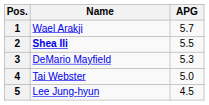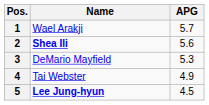 <table class=wikitable style="text-align:center;">
 <tr>
 <th width="13%">Pos.</th>
 <th width="70%">Name</th>
 <th width="17%">APG</th>
 </tr>
 <tr>
 <th>1</th>
 <td align=left> <a href='#'>Wael Arakji</a></td>
 <td>5.7</td>
 </tr>
 <tr>
 <th>2</th>
 <td align=left><strong> <a href='#'>Shea Ili</a></strong></td>
-<td>5.5</td>
+<td>5.6</td>
 </tr>
 <tr>
 <th>3</th>
 <td align=left> <a href='#'>DeMario Mayfield</a></td>
 <td>5.3</td>
 </tr>
 <tr>
 <th>4</th>
 <td align=left> <a href='#'>Tai Webster</a></td>
-<td>5.0</td>
+<td>4.9</td>
 </tr>
 <tr>
 <th>5</th>
-<td align=left> <a href='#'>Lee Jung-hyun</a></td>
+<td align=left><strong> <a href='#'>Lee Jung-hyun</a></strong></td>
 <td>4.5</td>
 </tr>
 </table>
